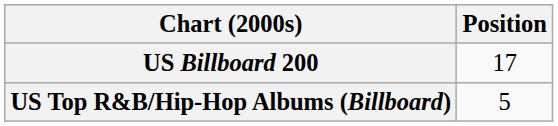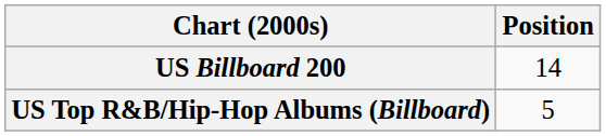 <table class="wikitable sortable plainrowheaders">
 <tr>
 <th scope="col">Chart (2000s)</th>
 <th scope="col">Position</th>
 </tr>
 <tr>
 <th scope="row">US <em>Billboard</em> 200</th>
-<td style="text-align:center;">17</td>
+<td style="text-align:center;">14</td>
 </tr>
 <tr>
 <th scope="row">US Top R&B/Hip-Hop Albums (<em>Billboard</em>)</th>
 <td style="text-align:center;">5</td>
 </tr>
 </table>
